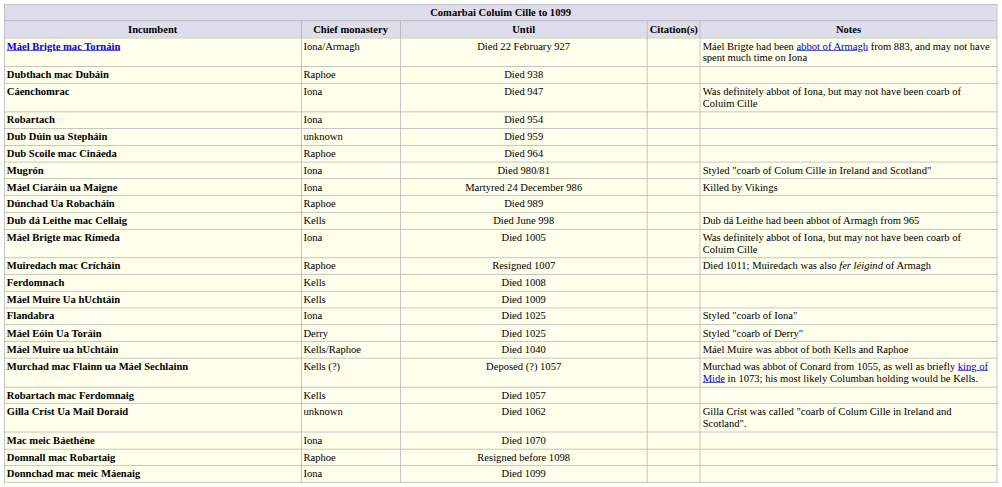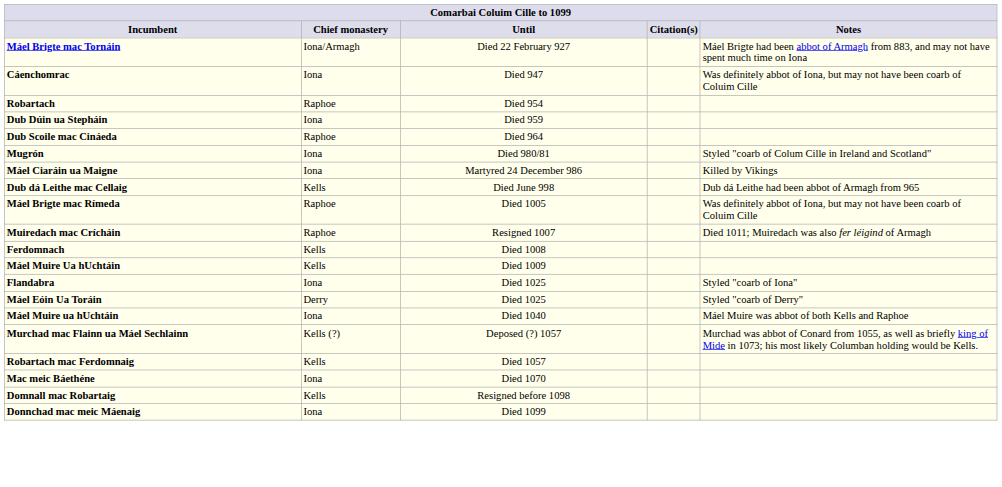 <table class="wikitable" style="width:95%;" border="1" cellpadding="2">
 <tr>
 <th style="background-color:#dddcec" colspan="5">Comarbai Coluim Cille to 1099</th>
 </tr>
 <tr align=left>
 <th style="background-color:#ddddec" width="30%">Incumbent</th>
 <th style="background-color:#ddddec" width="10%">Chief monastery</th>
 <th style="background-color:#ddddec" width="25%">Until</th>
 <th style="background-color:#ddddec" width="5%">Citation(s)</th>
 <th style="background-color:#ddddec" width="30%">Notes</th>
 </tr>
 <tr valign=top bgcolor="#ffffec">
 <td><strong><a href='#'>Máel Brigte mac Tornáin</a></strong></td>
 <td>Iona/Armagh</td>
 <td align=center>Died 22 February 927</td>
 <td></td>
 <td>Máel Brigte had been <a href='#'>abbot of Armagh</a> from 883, and may not have spent much time on Iona</td>
 </tr>
 <tr valign=top bgcolor="#ffffec">
-<td><strong>Dubthach mac Dubáin</strong></td>
-<td>Raphoe</td>
-<td align=center>Died 938</td>
-<td></td>
-<td></td>
-</tr>
-<tr valign=top bgcolor="#ffffec">
 <td><strong>Cáenchomrac</strong></td>
 <td>Iona</td>
 <td align=center>Died 947</td>
 <td></td>
 <td>Was definitely abbot of Iona, but may not have been coarb of Coluim Cille</td>
 </tr>
 <tr valign=top bgcolor="#ffffec">
 <td><strong>Robartach</strong></td>
-<td>Iona</td>
+<td>Raphoe</td>
 <td align=center>Died 954</td>
 <td></td>
 <td></td>
 </tr>
 <tr valign=top bgcolor="#ffffec">
 <td><strong>Dub Dúin ua Stepháin</strong></td>
-<td>unknown</td>
+<td>Iona</td>
 <td align=center>Died 959</td>
 <td></td>
 <td></td>
 </tr>
 <tr valign=top bgcolor="#ffffec">
 <td><strong>Dub Scoile mac Cináeda</strong></td>
 <td>Raphoe</td>
 <td align=center>Died 964</td>
 <td></td>
 <td></td>
 </tr>
 <tr valign=top bgcolor="#ffffec">
 <td><strong>Mugrón</strong></td>
 <td>Iona</td>
 <td align=center>Died 980/81</td>
 <td></td>
 <td>Styled "coarb of Colum Cille in Ireland and Scotland"</td>
 </tr>
 <tr valign=top bgcolor="#ffffec">
 <td><strong>Máel Ciaráin ua Maigne</strong></td>
 <td>Iona</td>
 <td align=center>Martyred 24 December 986</td>
 <td></td>
 <td>Killed by Vikings</td>
 </tr>
 <tr valign=top bgcolor="#ffffec">
-<td><strong>Dúnchad Ua Robacháin</strong></td>
-<td>Raphoe</td>
-<td align=center>Died 989</td>
-<td></td>
-<td></td>
-</tr>
-<tr valign=top bgcolor="#ffffec">
 <td><strong>Dub dá Leithe mac Cellaig</strong></td>
 <td>Kells</td>
 <td align=center>Died June 998</td>
 <td></td>
 <td>Dub dá Leithe had been abbot of Armagh from 965</td>
 </tr>
 <tr valign=top bgcolor="#ffffec">
 <td><strong>Máel Brigte mac Rímeda</strong></td>
-<td>Iona</td>
+<td>Raphoe</td>
 <td align=center>Died 1005</td>
 <td></td>
 <td>Was definitely abbot of Iona, but may not have been coarb of Coluim Cille</td>
 </tr>
 <tr valign=top bgcolor="#ffffec">
 <td><strong>Muiredach mac Crícháin</strong></td>
 <td>Raphoe</td>
 <td align=center>Resigned 1007</td>
 <td></td>
 <td>Died 1011; Muiredach was also <em>fer léigind</em> of Armagh</td>
 </tr>
 <tr valign=top bgcolor="#ffffec">
 <td><strong>Ferdomnach</strong></td>
 <td>Kells</td>
 <td align=center>Died 1008</td>
 <td></td>
 <td></td>
 </tr>
 <tr valign=top bgcolor="#ffffec">
 <td><strong>Máel Muire Ua hUchtáin</strong></td>
 <td>Kells</td>
 <td align=center>Died 1009</td>
 <td></td>
 <td></td>
 </tr>
 <tr valign=top bgcolor="#ffffec">
 <td><strong>Flandabra</strong></td>
 <td>Iona</td>
 <td align=center>Died 1025</td>
 <td></td>
 <td>Styled "coarb of Iona"</td>
 </tr>
 <tr valign=top bgcolor="#ffffec">
 <td><strong>Máel Eóin Ua Toráin</strong></td>
 <td>Derry</td>
 <td align=center>Died 1025</td>
 <td></td>
 <td>Styled "coarb of Derry"</td>
 </tr>
 <tr valign=top bgcolor="#ffffec">
 <td><strong>Máel Muire ua hUchtáin</strong></td>
-<td>Kells/Raphoe</td>
+<td>Iona</td>
 <td align=center>Died 1040</td>
 <td></td>
 <td>Máel Muire was abbot of both Kells and Raphoe</td>
 </tr>
 <tr valign=top bgcolor="#ffffec">
 <td><strong>Murchad mac Flainn ua Máel Sechlainn</strong></td>
 <td>Kells (?)</td>
 <td align=center>Deposed (?) 1057</td>
 <td></td>
 <td>Murchad was abbot of Conard from 1055, as well as briefly <a href='#'>king of Mide</a> in 1073; his most likely Columban holding would be Kells.</td>
 </tr>
 <tr valign=top bgcolor="#ffffec">
 <td><strong>Robartach mac Ferdomnaig</strong></td>
 <td>Kells</td>
 <td align=center>Died 1057</td>
 <td></td>
 <td></td>
 </tr>
 <tr valign=top bgcolor="#ffffec">
-<td><strong>Gilla Críst Ua Maíl Doraid</strong></td>
-<td>unknown</td>
-<td align=center>Died 1062</td>
-<td></td>
-<td>Gilla Críst was called "coarb of Colum Cille in Ireland and Scotland".</td>
-</tr>
-<tr valign=top bgcolor="#ffffec">
 <td><strong>Mac meic Báethéne</strong></td>
 <td>Iona</td>
 <td align=center>Died 1070</td>
 <td></td>
 <td></td>
 </tr>
 <tr valign=top bgcolor="#ffffec">
 <td><strong>Domnall mac Robartaig</strong></td>
-<td>Raphoe</td>
+<td>Kells</td>
 <td align=center>Resigned before 1098</td>
 <td></td>
 <td></td>
 </tr>
 <tr valign=top bgcolor="#ffffec">
 <td><strong>Donnchad mac meic Máenaig</strong></td>
 <td>Iona</td>
 <td align=center>Died 1099</td>
 <td></td>
 <td></td>
 </tr>
 </table>
